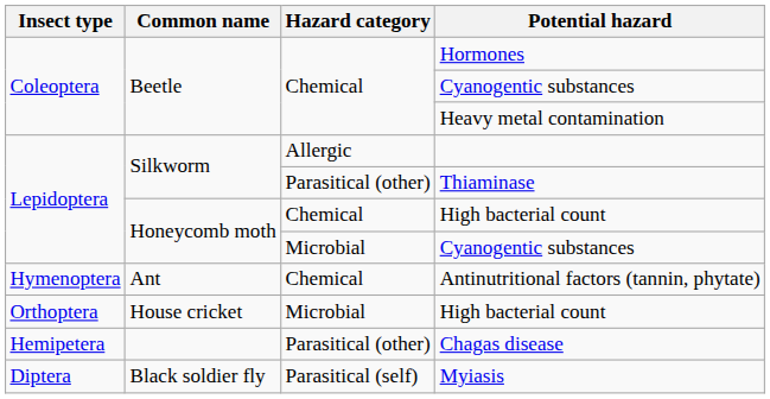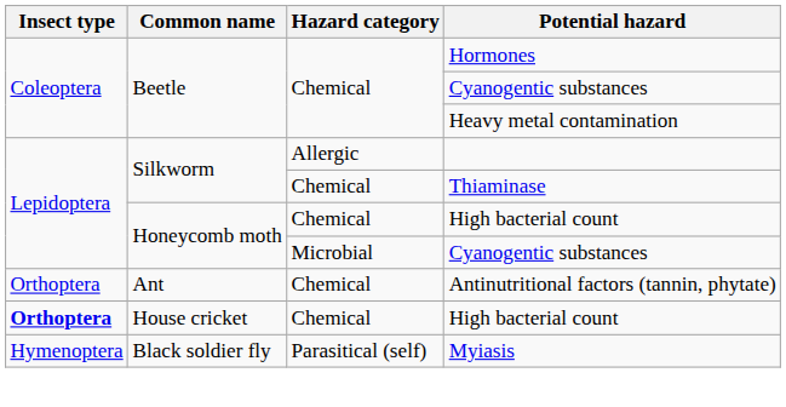 <table class="wikitable">
 <tr>
 <th>Insect type</th>
 <th>Common name</th>
 <th>Hazard category</th>
 <th>Potential hazard</th>
 </tr>
 <tr>
 <td rowspan="3"><a href='#'>Coleoptera</a></td>
 <td rowspan="3">Beetle</td>
 <td rowspan="3">Chemical</td>
 <td><a href='#'>Hormones</a></td>
 </tr>
 <tr>
 <td><a href='#'>Cyanogentic</a> substances</td>
 </tr>
 <tr>
 <td>Heavy metal contamination</td>
 </tr>
 <tr>
 <td rowspan="4"><a href='#'>Lepidoptera</a></td>
 <td rowspan="2">Silkworm</td>
 <td>Allergic</td>
 <td></td>
 </tr>
 <tr>
-<td>Parasitical (other)</td>
+<td>Chemical</td>
 <td><a href='#'>Thiaminase</a></td>
 </tr>
 <tr>
 <td rowspan="2">Honeycomb moth</td>
 <td>Chemical</td>
 <td>High bacterial count</td>
 </tr>
 <tr>
 <td>Microbial</td>
 <td><a href='#'>Cyanogentic</a> substances</td>
 </tr>
 <tr>
-<td><a href='#'>Hymenoptera</a></td>
+<td><a href='#'>Orthoptera</a></td>
 <td>Ant</td>
 <td>Chemical</td>
 <td>Antinutritional factors (tannin, phytate)</td>
 </tr>
 <tr>
-<td><a href='#'>Orthoptera</a></td>
+<td><strong><a href='#'>Orthoptera</a></strong></td>
 <td>House cricket</td>
-<td>Microbial</td>
+<td>Chemical</td>
 <td>High bacterial count</td>
 </tr>
 <tr>
-<td><a href='#'>Hemipetera</a></td>
-<td></td>
-<td>Parasitical (other)</td>
-<td><a href='#'>Chagas disease</a></td>
-</tr>
-<tr>
-<td><a href='#'>Diptera</a></td>
+<td><a href='#'>Hymenoptera</a></td>
 <td>Black soldier fly</td>
 <td>Parasitical (self)</td>
 <td><a href='#'>Myiasis</a></td>
 </tr>
 </table>
